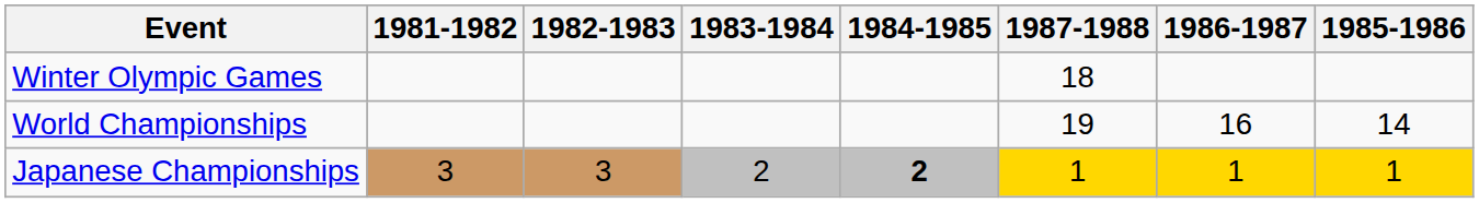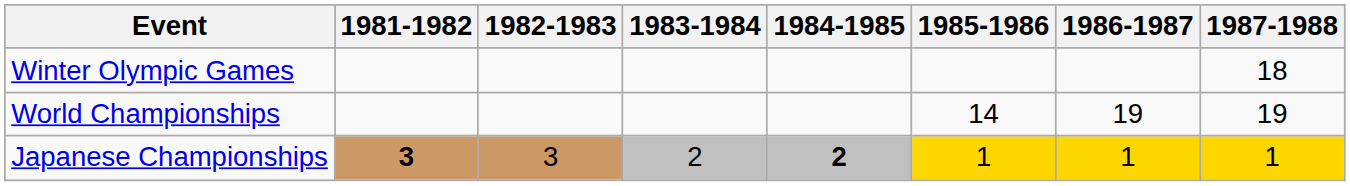 <table class="wikitable" style="text-align:center">
 <tr>
 <th>Event</th>
 <th>1981-1982</th>
 <th>1982-1983</th>
 <th>1983-1984</th>
 <th>1984-1985</th>
+<th>1985-1986</th>
+<th>1986-1987</th>
 <th>1987-1988</th>
-<th>1986-1987</th>
-<th>1985-1986</th>
 </tr>
 <tr>
 <td style="text-align:left"><a href='#'>Winter Olympic Games</a></td>
 <td></td>
 <td></td>
 <td></td>
 <td></td>
-<td>18</td>
 <td></td>
 <td></td>
+<td>18</td>
 </tr>
 <tr>
 <td style="text-align:left"><a href='#'>World Championships</a></td>
 <td></td>
 <td></td>
 <td></td>
 <td></td>
+<td>14</td>
 <td>19</td>
-<td>16</td>
-<td>14</td>
+<td>19</td>
 </tr>
 <tr>
 <td style="text-align:left"><a href='#'>Japanese Championships</a></td>
-<td style="background-color:#cc9966">3</td>
+<td style="background-color:#cc9966"><strong>3</strong></td>
 <td style="background-color:#cc9966">3</td>
 <td style="background-color:#c0c0c0">2</td>
 <td style="background-color:#c0c0c0"><strong>2</strong></td>
 <td style="background-color:#ffd700">1</td>
 <td style="background-color:#ffd700">1</td>
 <td style="background-color:#ffd700">1</td>
 </tr>
 </table>
